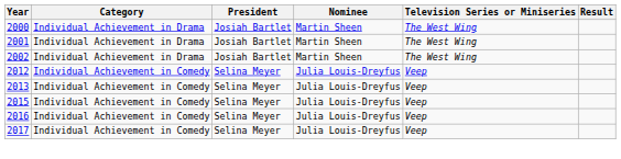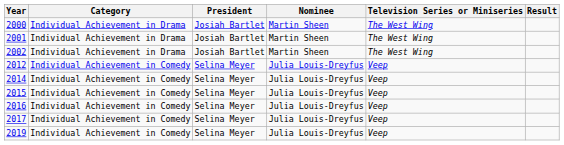 <table class="wikitable sortable">
 <tr>
 <th>Year</th>
 <th>Category</th>
 <th>President</th>
 <th>Nominee</th>
 <th>Television Series or Miniseries</th>
 <th>Result</th>
 </tr>
 <tr>
 <td><a href='#'>2000</a></td>
 <td><a href='#'>Individual Achievement in Drama</a></td>
 <td><a href='#'>Josiah Bartlet</a></td>
 <td><a href='#'>Martin Sheen</a></td>
 <td><em><a href='#'>The West Wing</a></em></td>
 <td></td>
 </tr>
 <tr>
 <td><a href='#'>2001</a></td>
 <td>Individual Achievement in Drama</td>
 <td>Josiah Bartlet</td>
 <td>Martin Sheen</td>
 <td><em>The West Wing</em></td>
 <td></td>
 </tr>
 <tr>
 <td><a href='#'>2002</a></td>
 <td>Individual Achievement in Drama</td>
 <td>Josiah Bartlet</td>
 <td>Martin Sheen</td>
 <td><em>The West Wing</em></td>
 <td></td>
 </tr>
 <tr>
 <td><a href='#'>2012</a></td>
 <td><a href='#'>Individual Achievement in Comedy</a></td>
 <td><a href='#'>Selina Meyer</a></td>
 <td><a href='#'>Julia Louis-Dreyfus</a></td>
 <td><em><a href='#'>Veep</a></em></td>
 <td></td>
 </tr>
 <tr>
-<td><a href='#'>2013</a></td>
+<td><a href='#'>2014</a></td>
 <td>Individual Achievement in Comedy</td>
 <td>Selina Meyer</td>
 <td>Julia Louis-Dreyfus</td>
 <td><em>Veep</em></td>
 <td></td>
 </tr>
 <tr>
 <td><a href='#'>2015</a></td>
 <td>Individual Achievement in Comedy</td>
 <td>Selina Meyer</td>
 <td>Julia Louis-Dreyfus</td>
 <td><em>Veep</em></td>
 <td></td>
 </tr>
 <tr>
 <td><a href='#'>2016</a></td>
 <td>Individual Achievement in Comedy</td>
 <td>Selina Meyer</td>
 <td>Julia Louis-Dreyfus</td>
 <td><em>Veep</em></td>
 <td></td>
 </tr>
 <tr>
 <td><a href='#'>2017</a></td>
 <td>Individual Achievement in Comedy</td>
 <td>Selina Meyer</td>
 <td>Julia Louis-Dreyfus</td>
 <td><em>Veep</em></td>
 <td></td>
 </tr>
+<tr>
+<td><a href='#'>2019</a></td>
+<td>Individual Achievement in Comedy</td>
+<td>Selina Meyer</td>
+<td>Julia Louis-Dreyfus</td>
+<td><em>Veep</em></td>
+<td></td>
+</tr>
 </table>
